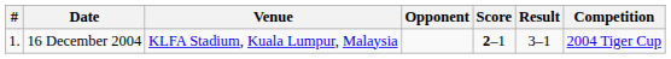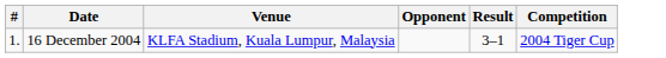 <table class="wikitable">
 <tr>
 <th>#</th>
 <th>Date</th>
 <th>Venue</th>
 <th>Opponent</th>
-<th>Score</th>
 <th>Result</th>
 <th>Competition</th>
 </tr>
 <tr>
 <td>1.</td>
 <td>16 December 2004</td>
 <td><a href='#'>KLFA Stadium</a>, <a href='#'>Kuala Lumpur</a>, <a href='#'>Malaysia</a></td>
 <td></td>
-<td align=center><strong>2</strong>–1</td>
 <td align=center>3–1</td>
 <td><a href='#'>2004 Tiger Cup</a></td>
 </tr>
 </table>
